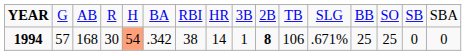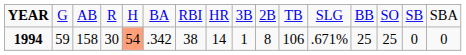 <table class="wikitable">
 <tr align=center>
 <td><strong>YEAR</strong></td>
 <td><a href='#'>G</a></td>
 <td><a href='#'>AB</a></td>
 <td><a href='#'>R</a></td>
 <td><a href='#'>H</a></td>
 <td><a href='#'>BA</a></td>
 <td><a href='#'>RBI</a></td>
 <td><a href='#'>HR</a></td>
 <td><a href='#'>3B</a></td>
 <td><a href='#'>2B</a></td>
 <td><a href='#'>TB</a></td>
 <td><a href='#'>SLG</a></td>
 <td><a href='#'>BB</a></td>
 <td><a href='#'>SO</a></td>
 <td><a href='#'>SB</a></td>
 <td>SBA</td>
 </tr>
 <tr align=center>
 <td><strong>1994</strong></td>
-<td>57</td>
-<td>168</td>
+<td>59</td>
+<td>158</td>
 <td>30</td>
 <td style="background: lightsalmon;">54</td>
 <td>.342</td>
 <td>38</td>
 <td>14</td>
 <td>1</td>
-<td><strong>8</strong></td>
+<td>8</td>
 <td>106</td>
 <td>.671%</td>
 <td>25</td>
 <td>25</td>
 <td>0</td>
 <td>0</td>
 </tr>
 </table>
